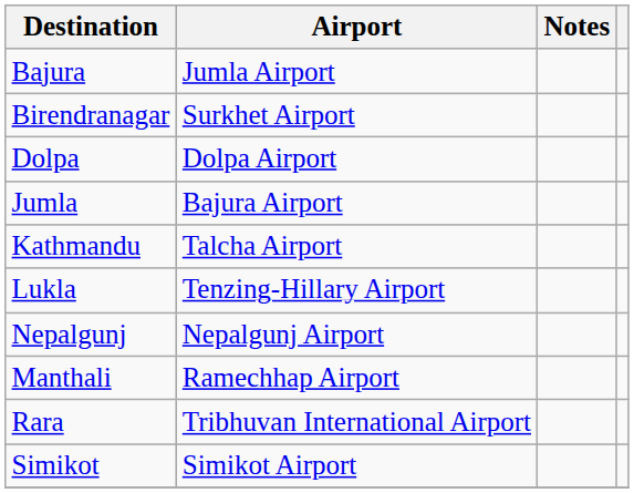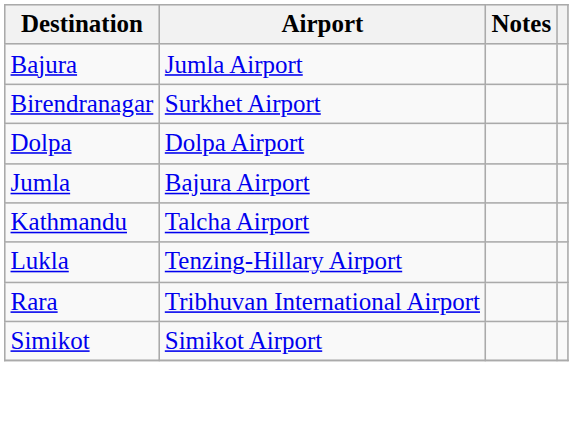 <table class="wikitable sortable">
 <tr>
 <th>Destination</th>
 <th>Airport</th>
 <th>Notes</th>
 <th></th>
 </tr>
 <tr>
 <td><a href='#'>Bajura</a></td>
 <td><a href='#'>Jumla Airport</a></td>
 <td></td>
 <td></td>
 </tr>
 <tr>
 <td><a href='#'>Birendranagar</a></td>
 <td><a href='#'>Surkhet Airport</a></td>
 <td></td>
 <td></td>
 </tr>
 <tr>
 <td><a href='#'>Dolpa</a></td>
 <td><a href='#'>Dolpa Airport</a></td>
 <td></td>
 <td></td>
 </tr>
 <tr>
 <td><a href='#'>Jumla</a></td>
 <td><a href='#'>Bajura Airport</a></td>
 <td></td>
 <td></td>
 </tr>
 <tr>
 <td><a href='#'>Kathmandu</a></td>
 <td><a href='#'>Talcha Airport</a></td>
 <td></td>
 <td></td>
 </tr>
 <tr>
 <td><a href='#'>Lukla</a></td>
 <td><a href='#'>Tenzing-Hillary Airport</a></td>
 <td></td>
 <td></td>
 </tr>
 <tr>
-<td><a href='#'>Nepalgunj</a></td>
-<td><a href='#'>Nepalgunj Airport</a></td>
-<td></td>
-<td></td>
-</tr>
-<tr>
-<td><a href='#'>Manthali</a></td>
-<td><a href='#'>Ramechhap Airport</a></td>
-<td></td>
-<td></td>
-</tr>
-<tr>
 <td><a href='#'>Rara</a></td>
 <td><a href='#'>Tribhuvan International Airport</a></td>
 <td></td>
 <td></td>
 </tr>
 <tr>
 <td><a href='#'>Simikot</a></td>
 <td><a href='#'>Simikot Airport</a></td>
 <td></td>
 <td></td>
 </tr>
 <tr>
 </tr>
 </table>
